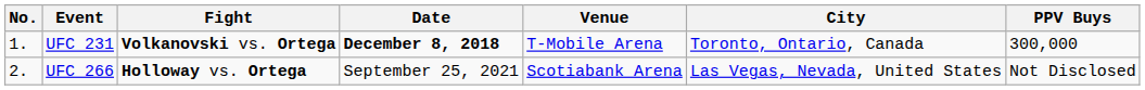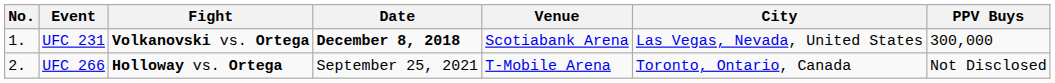 <table class="wikitable">
 <tr>
 <th>No.</th>
 <th>Event</th>
 <th>Fight</th>
 <th>Date</th>
 <th>Venue</th>
 <th>City</th>
 <th>PPV Buys</th>
 </tr>
 <tr>
 <td>1.</td>
 <td><a href='#'>UFC 231</a></td>
 <td><strong>Volkanovski</strong> vs. <strong>Ortega</strong></td>
 <td><strong>December 8, 2018</strong></td>
-<td><a href='#'>T-Mobile Arena</a></td>
-<td><a href='#'>Toronto, Ontario</a>, Canada</td>
+<td><a href='#'>Scotiabank Arena</a></td>
+<td><a href='#'>Las Vegas, Nevada</a>, United States</td>
 <td>300,000</td>
 </tr>
 <tr>
 <td>2.</td>
 <td><a href='#'>UFC 266</a></td>
 <td><strong>Holloway</strong> vs. <strong>Ortega</strong></td>
 <td>September 25, 2021</td>
-<td><a href='#'>Scotiabank Arena</a></td>
-<td><a href='#'>Las Vegas, Nevada</a>, United States</td>
+<td><a href='#'>T-Mobile Arena</a></td>
+<td><a href='#'>Toronto, Ontario</a>, Canada</td>
 <td>Not Disclosed</td>
 </tr>
 </table>
